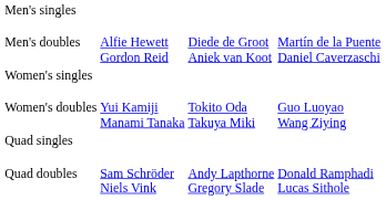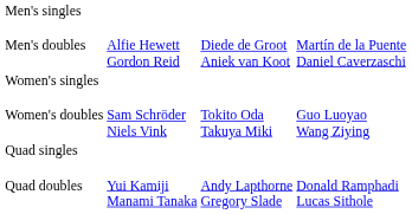 <table>
 <tr>
 <td>Men's singles<br></td>
 <td></td>
 <td></td>
 <td></td>
 </tr>
 <tr>
 <td>Men's doubles<br></td>
 <td><br><a href='#'>Alfie Hewett</a><br><a href='#'>Gordon Reid</a></td>
 <td><br><a href='#'>Diede de Groot</a><br><a href='#'>Aniek van Koot</a></td>
 <td><br><a href='#'>Martín de la Puente</a><br><a href='#'>Daniel Caverzaschi</a></td>
 </tr>
 <tr>
 <td>Women's singles<br></td>
 <td></td>
 <td></td>
 <td></td>
 </tr>
 <tr>
 <td>Women's doubles<br></td>
-<td><br><a href='#'>Yui Kamiji</a><br><a href='#'>Manami Tanaka</a></td>
+<td><br><a href='#'>Sam Schröder</a><br><a href='#'>Niels Vink</a></td>
 <td><br><a href='#'>Tokito Oda</a><br><a href='#'>Takuya Miki</a></td>
 <td><br><a href='#'>Guo Luoyao</a><br><a href='#'>Wang Ziying</a></td>
 </tr>
 <tr>
 <td>Quad singles<br></td>
 <td></td>
 <td></td>
 <td></td>
 </tr>
 <tr>
 <td>Quad doubles<br></td>
-<td><br><a href='#'>Sam Schröder</a><br><a href='#'>Niels Vink</a></td>
+<td><br><a href='#'>Yui Kamiji</a><br><a href='#'>Manami Tanaka</a></td>
 <td><br><a href='#'>Andy Lapthorne</a><br><a href='#'>Gregory Slade</a></td>
 <td><br><a href='#'>Donald Ramphadi</a><br><a href='#'>Lucas Sithole</a></td>
 </tr>
 </table>
